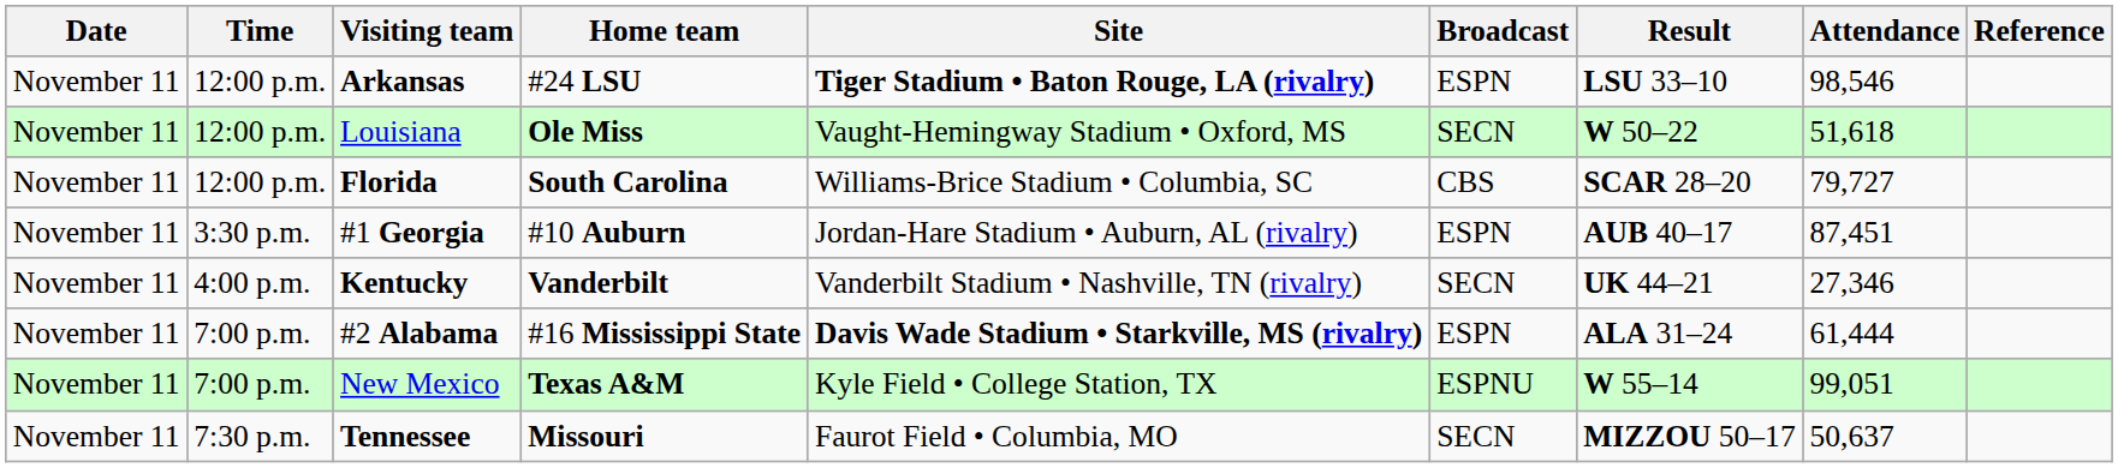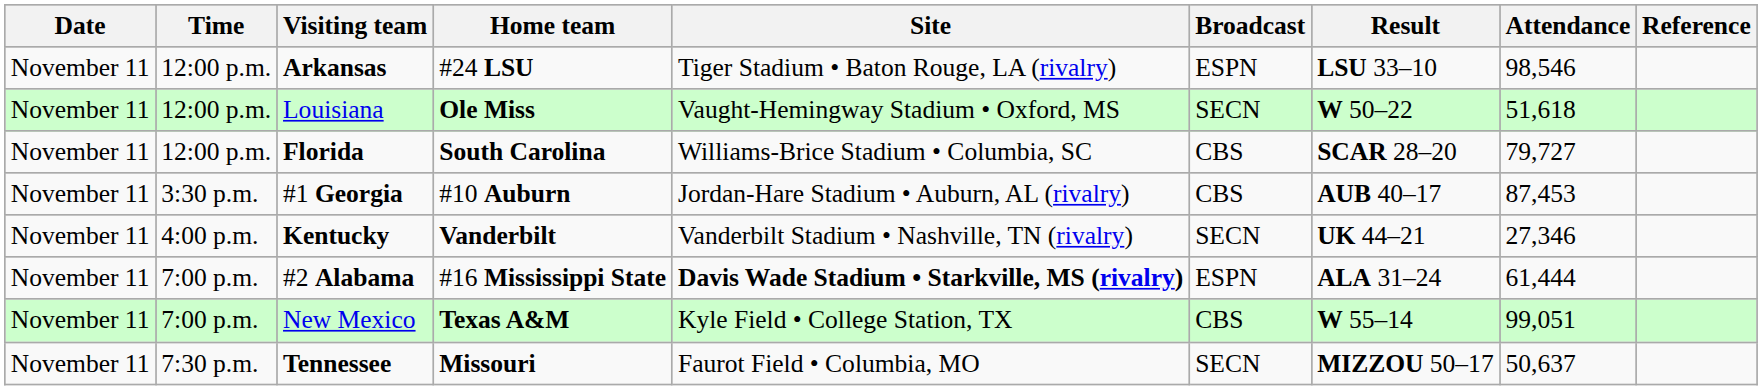 <table class="wikitable" style="font-size:95%;">
 <tr>
 <th>Date</th>
 <th>Time</th>
 <th>Visiting team</th>
 <th>Home team</th>
 <th>Site</th>
 <th>Broadcast</th>
 <th>Result</th>
 <th>Attendance</th>
 <th class="unsortable">Reference</th>
 </tr>
 <tr bgcolor=>
 <td>November 11</td>
 <td>12:00 p.m.</td>
 <td><strong>Arkansas</strong></td>
 <td>#24 <strong>LSU</strong></td>
-<td><strong>Tiger Stadium • Baton Rouge, LA (<a href='#'>rivalry</a>)</strong></td>
+<td>Tiger Stadium • Baton Rouge, LA (<a href='#'>rivalry</a>)</td>
 <td>ESPN</td>
 <td><strong>LSU</strong> 33–10</td>
 <td>98,546</td>
 <td></td>
 </tr>
 <tr bgcolor=ccffcc>
 <td>November 11</td>
 <td>12:00 p.m.</td>
 <td><a href='#'>Louisiana</a></td>
 <td><strong>Ole Miss</strong></td>
 <td>Vaught-Hemingway Stadium • Oxford, MS</td>
 <td>SECN</td>
 <td><strong>W</strong> 50–22</td>
 <td>51,618</td>
 <td></td>
 </tr>
 <tr bgcolor=>
 <td>November 11</td>
 <td>12:00 p.m.</td>
 <td><strong>Florida</strong></td>
 <td><strong>South Carolina</strong></td>
 <td>Williams-Brice Stadium • Columbia, SC</td>
 <td>CBS</td>
 <td><strong>SCAR</strong> 28–20</td>
 <td>79,727</td>
 <td></td>
 </tr>
 <tr bgcolor=>
 <td>November 11</td>
 <td>3:30 p.m.</td>
 <td>#1 <strong>Georgia</strong></td>
 <td>#10 <strong>Auburn</strong></td>
 <td>Jordan-Hare Stadium • Auburn, AL (<a href='#'>rivalry</a>)</td>
-<td>ESPN</td>
+<td>CBS</td>
 <td><strong>AUB</strong> 40–17</td>
-<td>87,451</td>
+<td>87,453</td>
 <td></td>
 </tr>
 <tr bgcolor=>
 <td>November 11</td>
 <td>4:00 p.m.</td>
 <td><strong>Kentucky</strong></td>
 <td><strong>Vanderbilt</strong></td>
 <td>Vanderbilt Stadium • Nashville, TN (<a href='#'>rivalry</a>)</td>
 <td>SECN</td>
 <td><strong>UK</strong> 44–21</td>
 <td>27,346</td>
 <td></td>
 </tr>
 <tr bgcolor=>
 <td>November 11</td>
 <td>7:00 p.m.</td>
 <td>#2 <strong>Alabama</strong></td>
 <td>#16 <strong>Mississippi State</strong></td>
 <td><strong>Davis Wade Stadium • Starkville, MS (<a href='#'>rivalry</a>)</strong></td>
 <td>ESPN</td>
 <td><strong>ALA</strong> 31–24</td>
 <td>61,444</td>
 <td></td>
 </tr>
 <tr bgcolor=ccffcc>
 <td>November 11</td>
 <td>7:00 p.m.</td>
 <td><a href='#'>New Mexico</a></td>
 <td><strong>Texas A&M</strong></td>
 <td>Kyle Field • College Station, TX</td>
-<td>ESPNU</td>
+<td>CBS</td>
 <td><strong>W</strong> 55–14</td>
 <td>99,051</td>
 <td></td>
 </tr>
 <tr bgcolor=>
 <td>November 11</td>
 <td>7:30 p.m.</td>
 <td><strong>Tennessee</strong></td>
 <td><strong>Missouri</strong></td>
 <td>Faurot Field • Columbia, MO</td>
 <td>SECN</td>
 <td><strong>MIZZOU</strong> 50–17</td>
 <td>50,637</td>
 <td></td>
 </tr>
 </table>
